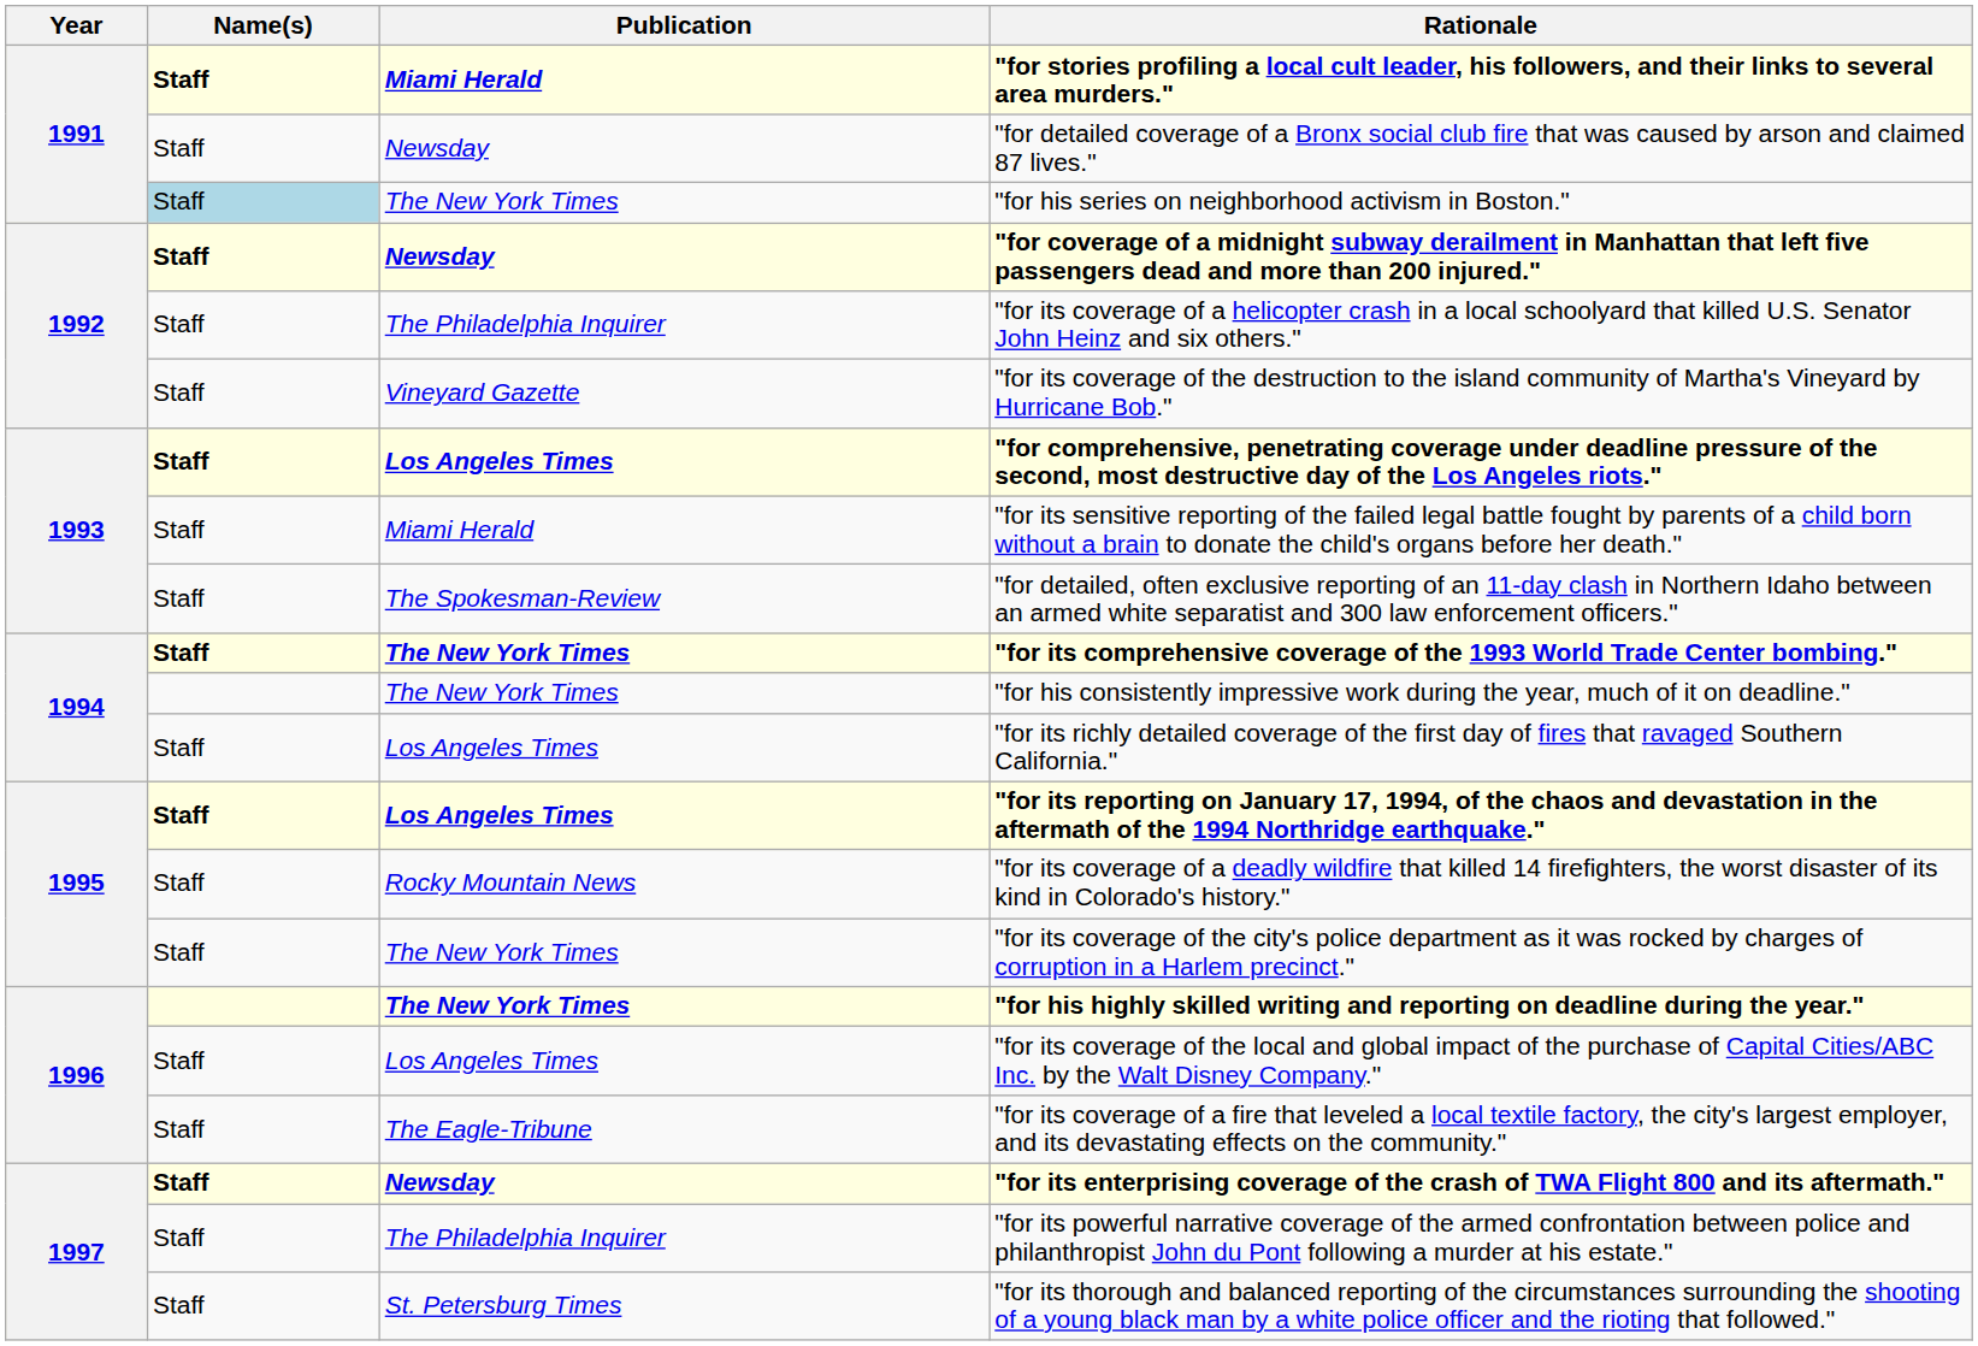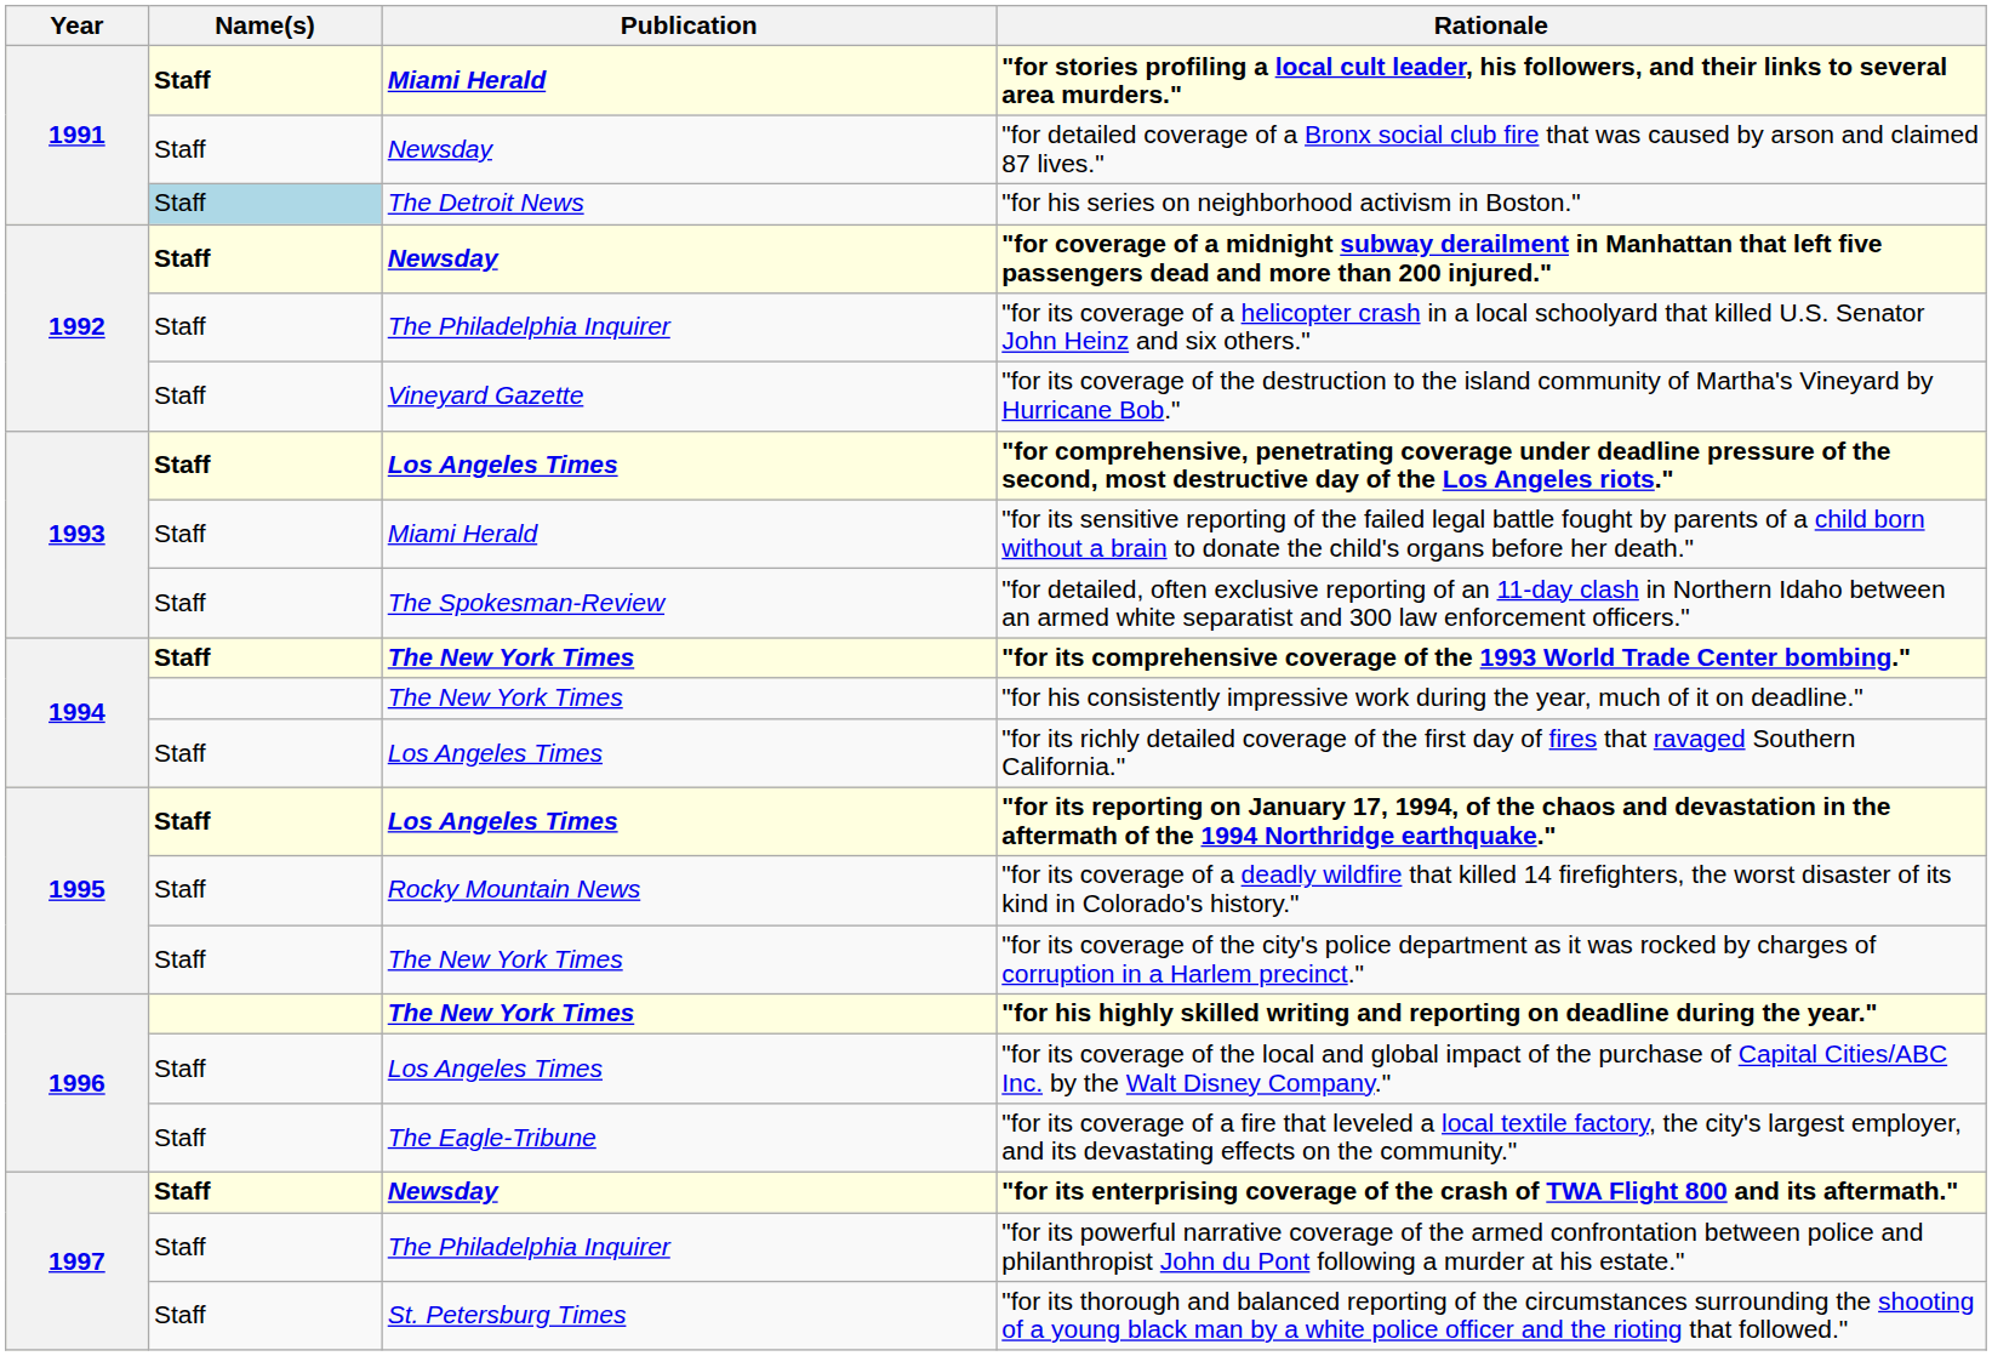 <table class="wikitable sortable">
 <tr style="vertical-align:bottom;">
 <th>Year</th>
 <th>Name(s)</th>
 <th>Publication</th>
 <th width=50%>Rationale</th>
 </tr>
 <tr style="background-color:lightyellow;">
 <th rowspan=3><strong><a href='#'>1991</a></strong></th>
 <td><strong>Staff</strong></td>
 <td><strong><em><a href='#'>Miami Herald</a></em></strong></td>
 <td><strong>"for stories profiling a <a href='#'>local cult leader</a>, his followers, and their links to several area murders."</strong></td>
 </tr>
 <tr>
 <td>Staff</td>
 <td><em><a href='#'>Newsday</a></em></td>
 <td>"for detailed coverage of a <a href='#'>Bronx social club fire</a> that was caused by arson and claimed 87 lives."</td>
 </tr>
 <tr>
 <td style="background: lightblue;">Staff</td>
-<td><em><a href='#'>The New York Times</a></em></td>
+<td><em><a href='#'>The Detroit News</a></em></td>
 <td>"for his series on neighborhood activism in Boston."</td>
 </tr>
 <tr style="background-color:lightyellow;">
 <th rowspan=3><strong><a href='#'>1992</a></strong></th>
 <td><strong>Staff</strong></td>
 <td><strong><em><a href='#'>Newsday</a></em></strong></td>
 <td><strong>"for coverage of a midnight <a href='#'>subway derailment</a> in Manhattan that left five passengers dead and more than 200 injured."</strong></td>
 </tr>
 <tr>
 <td>Staff</td>
 <td><em><a href='#'>The Philadelphia Inquirer</a></em></td>
 <td>"for its coverage of a <a href='#'>helicopter crash</a> in a local schoolyard that killed U.S. Senator <a href='#'>John Heinz</a> and six others."</td>
 </tr>
 <tr>
 <td>Staff</td>
 <td><em><a href='#'>Vineyard Gazette</a></em></td>
 <td>"for its coverage of the destruction to the island community of Martha's Vineyard by <a href='#'>Hurricane Bob</a>."</td>
 </tr>
 <tr style="background-color:lightyellow;">
 <th rowspan=3><strong><a href='#'>1993</a></strong></th>
 <td><strong>Staff</strong></td>
 <td><strong><em><a href='#'>Los Angeles Times</a></em></strong></td>
 <td><strong>"for comprehensive, penetrating coverage under deadline pressure of the second, most destructive day of the <a href='#'>Los Angeles riots</a>."</strong></td>
 </tr>
 <tr>
 <td>Staff</td>
 <td><em><a href='#'>Miami Herald</a></em></td>
 <td>"for its sensitive reporting of the failed legal battle fought by parents of a <a href='#'>child born without a brain</a> to donate the child's organs before her death."</td>
 </tr>
 <tr>
 <td>Staff</td>
 <td><em><a href='#'>The Spokesman-Review</a></em></td>
 <td>"for detailed, often exclusive reporting of an <a href='#'>11-day clash</a> in Northern Idaho between an armed white separatist and 300 law enforcement officers."</td>
 </tr>
 <tr style="background-color:lightyellow;">
 <th rowspan=3><strong><a href='#'>1994</a></strong></th>
 <td><strong>Staff</strong></td>
 <td><strong><em><a href='#'>The New York Times</a></em></strong></td>
 <td><strong>"for its comprehensive coverage of the <a href='#'>1993 World Trade Center bombing</a>."</strong></td>
 </tr>
 <tr>
 <td></td>
 <td><em><a href='#'>The New York Times</a></em></td>
 <td>"for his consistently impressive work during the year, much of it on deadline."</td>
 </tr>
 <tr>
 <td>Staff</td>
 <td><em><a href='#'>Los Angeles Times</a></em></td>
 <td>"for its richly detailed coverage of the first day of <a href='#'>fires</a> that <a href='#'>ravaged</a> Southern California."</td>
 </tr>
 <tr style="background-color:lightyellow;">
 <th rowspan=3><strong><a href='#'>1995</a></strong></th>
 <td><strong>Staff</strong></td>
 <td><strong><em><a href='#'>Los Angeles Times</a></em></strong></td>
 <td><strong>"for its reporting on January 17, 1994, of the chaos and devastation in the aftermath of the <a href='#'>1994 Northridge earthquake</a>."</strong></td>
 </tr>
 <tr>
 <td>Staff</td>
 <td><em><a href='#'>Rocky Mountain News</a></em></td>
 <td>"for its coverage of a <a href='#'>deadly wildfire</a> that killed 14 firefighters, the worst disaster of its kind in Colorado's history."</td>
 </tr>
 <tr>
 <td>Staff</td>
 <td><em><a href='#'>The New York Times</a></em></td>
 <td>"for its coverage of the city's police department as it was rocked by charges of <a href='#'>corruption in a Harlem precinct</a>."</td>
 </tr>
 <tr style="background-color:lightyellow;">
 <th rowspan=3><strong><a href='#'>1996</a></strong></th>
 <td><strong></strong></td>
 <td><strong><em><a href='#'>The New York Times</a></em></strong></td>
 <td><strong>"for his highly skilled writing and reporting on deadline during the year."</strong></td>
 </tr>
 <tr>
 <td>Staff</td>
 <td><em><a href='#'>Los Angeles Times</a></em></td>
 <td>"for its coverage of the local and global impact of the purchase of <a href='#'>Capital Cities/ABC Inc.</a> by the <a href='#'>Walt Disney Company</a>."</td>
 </tr>
 <tr>
 <td>Staff</td>
 <td><em><a href='#'>The Eagle-Tribune</a></em></td>
 <td>"for its coverage of a fire that leveled a <a href='#'>local textile factory</a>, the city's largest employer, and its devastating effects on the community."</td>
 </tr>
 <tr style="background-color:lightyellow;">
 <th rowspan=3><strong><a href='#'>1997</a></strong></th>
 <td><strong>Staff</strong></td>
 <td><strong><em><a href='#'>Newsday</a></em></strong></td>
 <td><strong>"for its enterprising coverage of the crash of <a href='#'>TWA Flight 800</a> and its aftermath."</strong></td>
 </tr>
 <tr>
 <td>Staff</td>
 <td><em><a href='#'>The Philadelphia Inquirer</a></em></td>
 <td>"for its powerful narrative coverage of the armed confrontation between police and philanthropist <a href='#'>John du Pont</a> following a murder at his estate."</td>
 </tr>
 <tr>
 <td>Staff</td>
 <td><em><a href='#'>St. Petersburg Times</a></em></td>
 <td>"for its thorough and balanced reporting of the circumstances surrounding the <a href='#'>shooting of a young black man by a white police officer and the rioting</a> that followed."</td>
 </tr>
 </table>
